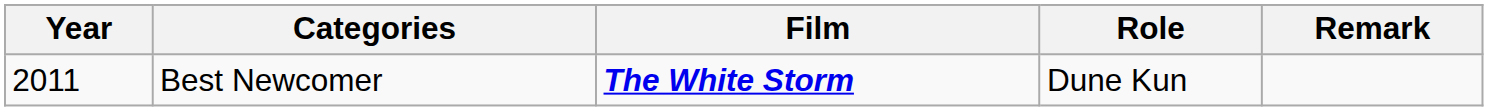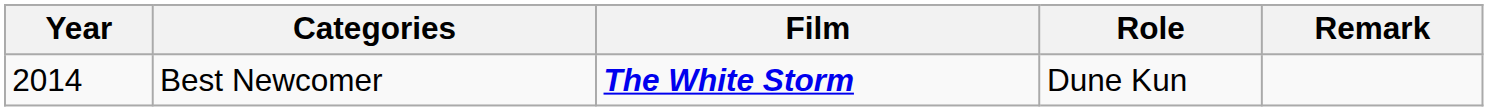 <table class="wikitable" width="85%">
 <tr>
 <th style="width:10%">Year</th>
 <th style="width:30%">Categories</th>
 <th style="width:30%">Film</th>
 <th style="width:15%">Role</th>
 <th style="width:15%">Remark</th>
 </tr>
 <tr ---->
-<td rowspan="1" width="10%">2011</td>
+<td rowspan="1" width="10%">2014</td>
 <td>Best Newcomer</td>
 <td><strong><em><a href='#'>The White Storm</a></em></strong></td>
 <td>Dune Kun</td>
 <td></td>
 </tr>
 </table>
